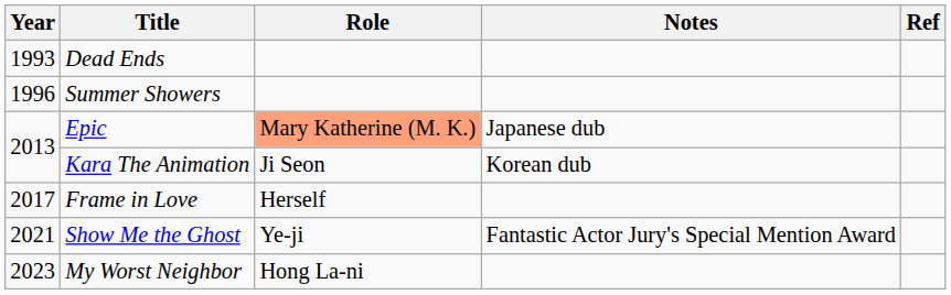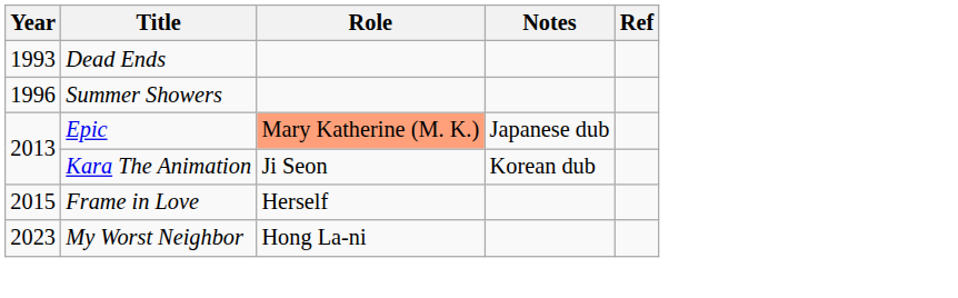 <table class="wikitable">
 <tr>
 <th>Year</th>
 <th>Title</th>
 <th>Role</th>
 <th>Notes</th>
 <th>Ref</th>
 </tr>
 <tr>
 <td>1993</td>
 <td><em>Dead Ends</em></td>
 <td></td>
 <td></td>
 <td></td>
 </tr>
 <tr>
 <td>1996</td>
 <td><em>Summer Showers</em></td>
 <td></td>
 <td></td>
 <td></td>
 </tr>
 <tr>
 <td rowspan=2>2013</td>
 <td><em><a href='#'>Epic</a></em></td>
 <td style="background: lightsalmon;">Mary Katherine (M. K.)</td>
 <td>Japanese dub</td>
 <td></td>
 </tr>
 <tr>
 <td><em><a href='#'>Kara</a> The Animation</em></td>
 <td>Ji Seon</td>
 <td>Korean dub</td>
 <td></td>
 </tr>
 <tr>
-<td>2017</td>
+<td>2015</td>
 <td><em>Frame in Love</em></td>
 <td>Herself</td>
 <td></td>
-<td></td>
-</tr>
-<tr>
-<td>2021</td>
-<td><em><a href='#'>Show Me the Ghost</a></em></td>
-<td>Ye-ji</td>
-<td>Fantastic Actor Jury's Special Mention Award</td>
 <td></td>
 </tr>
 <tr>
 <td>2023</td>
 <td><em>My Worst Neighbor</em></td>
 <td>Hong La-ni</td>
 <td></td>
 <td></td>
 </tr>
 </table>
